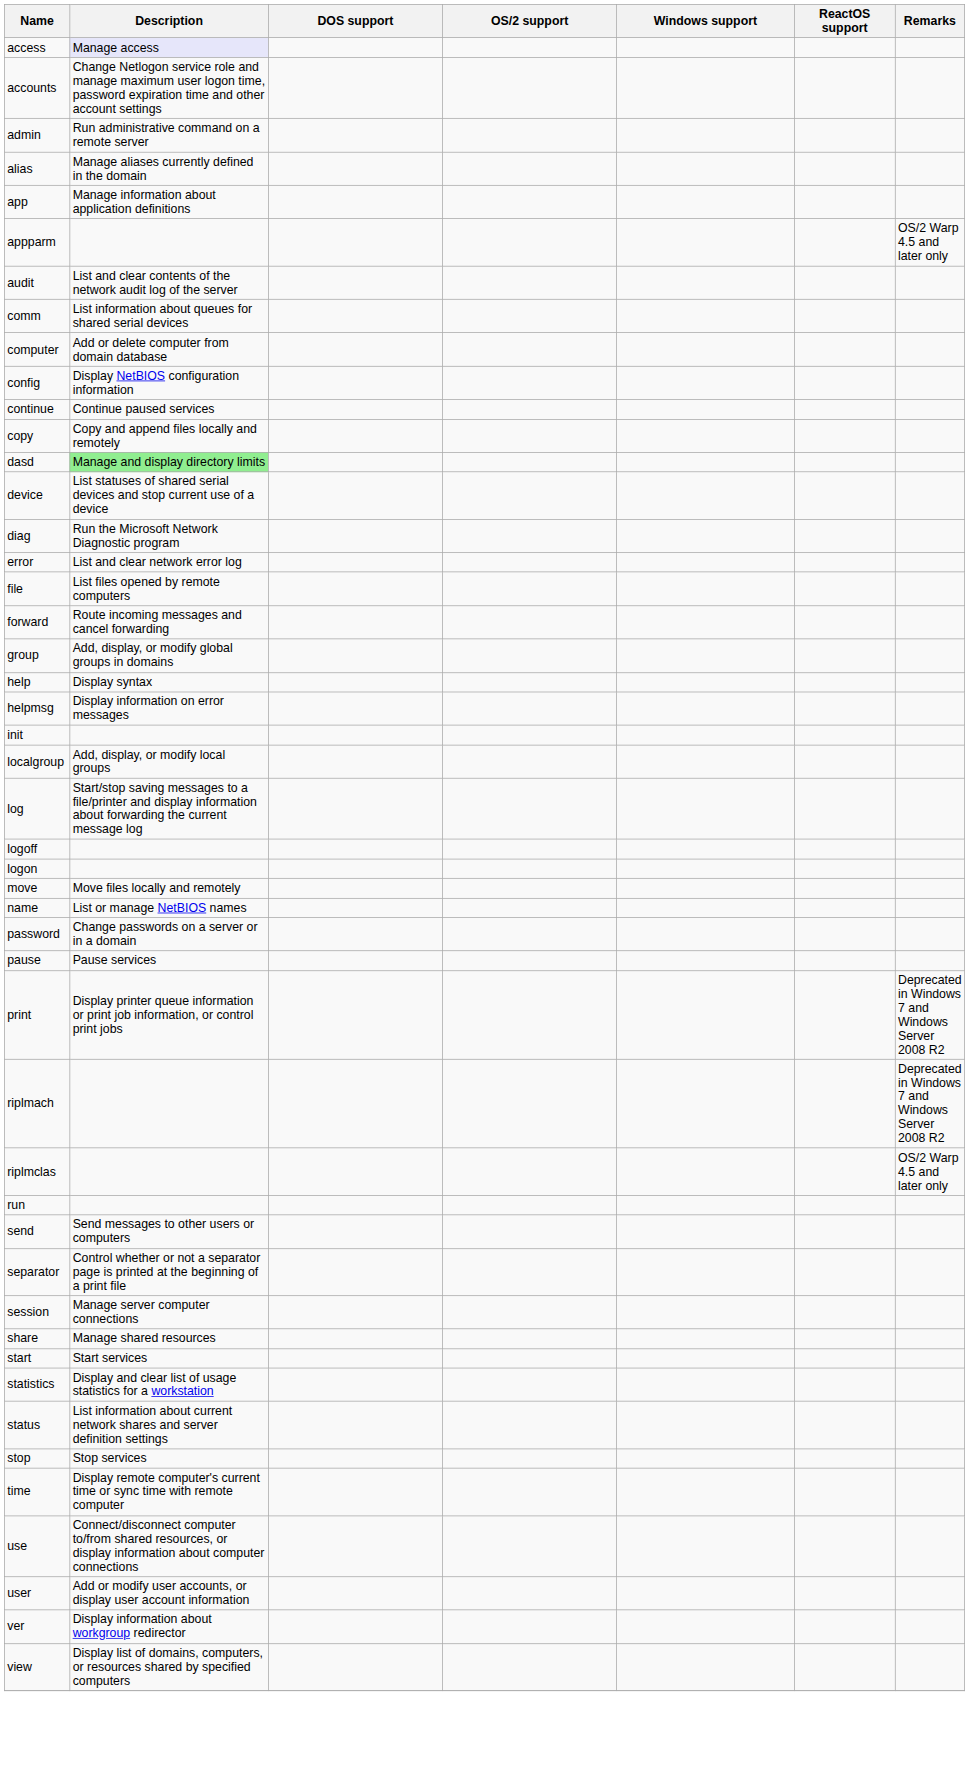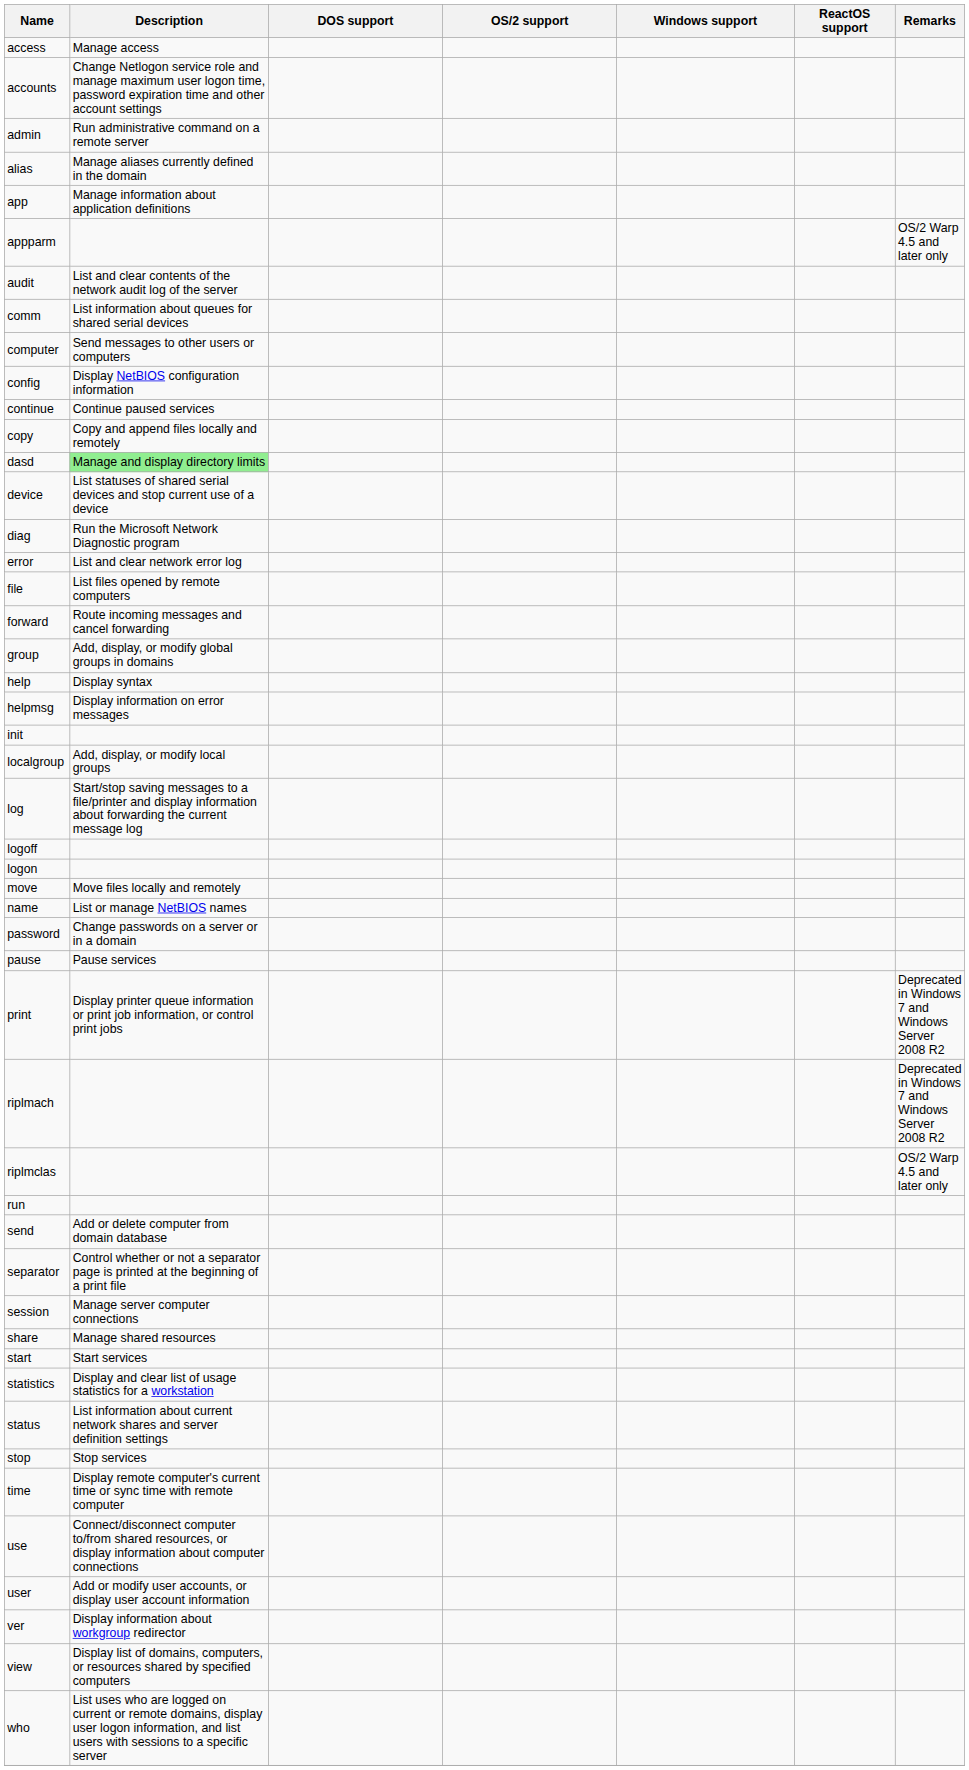 <table class="wikitable sortable">
 <tr>
 <th style="width:5em">Name</th>
 <th style="width:20em">Description</th>
 <th style="width:20em">DOS support</th>
 <th style="width:20em">OS/2 support</th>
 <th style="width:20em">Windows support</th>
 <th style="width:10em">ReactOS support</th>
 <th style="width:5em">Remarks</th>
 </tr>
 <tr>
 <td>access</td>
-<td style="background: lavender;">Manage access</td>
+<td>Manage access</td>
 <td></td>
 <td></td>
 <td></td>
 <td></td>
 <td></td>
 </tr>
 <tr>
 <td>accounts</td>
 <td>Change Netlogon service role and manage maximum user logon time, password expiration time and other account settings</td>
 <td></td>
 <td></td>
 <td></td>
 <td></td>
 <td></td>
 </tr>
 <tr>
 <td>admin</td>
 <td>Run administrative command on a remote server</td>
 <td></td>
 <td></td>
 <td></td>
 <td></td>
 <td></td>
 </tr>
 <tr>
 <td>alias</td>
 <td>Manage aliases currently defined in the domain</td>
 <td></td>
 <td></td>
 <td></td>
 <td></td>
 <td></td>
 </tr>
 <tr>
 <td>app</td>
 <td>Manage information about application definitions</td>
 <td></td>
 <td></td>
 <td></td>
 <td></td>
 <td></td>
 </tr>
 <tr>
 <td>appparm</td>
 <td></td>
 <td></td>
 <td></td>
 <td></td>
 <td></td>
 <td>OS/2 Warp 4.5 and later only</td>
 </tr>
 <tr>
 <td>audit</td>
 <td>List and clear contents of the network audit log of the server</td>
 <td></td>
 <td></td>
 <td></td>
 <td></td>
 <td></td>
 </tr>
 <tr>
 <td>comm</td>
 <td>List information about queues for shared serial devices</td>
 <td></td>
 <td></td>
 <td></td>
 <td></td>
 <td></td>
 </tr>
 <tr>
 <td>computer</td>
-<td>Add or delete computer from domain database</td>
+<td>Send messages to other users or computers</td>
 <td></td>
 <td></td>
 <td></td>
 <td></td>
 <td></td>
 </tr>
 <tr>
 <td>config</td>
 <td>Display <a href='#'>NetBIOS</a> configuration information</td>
 <td></td>
 <td></td>
 <td></td>
 <td></td>
 <td></td>
 </tr>
 <tr>
 <td>continue</td>
 <td>Continue paused services</td>
 <td></td>
 <td></td>
 <td></td>
 <td></td>
 <td></td>
 </tr>
 <tr>
 <td>copy</td>
 <td>Copy and append files locally and remotely</td>
 <td></td>
 <td></td>
 <td></td>
 <td></td>
 <td></td>
 </tr>
 <tr>
 <td>dasd</td>
 <td style="background: lightgreen;">Manage and display directory limits</td>
 <td></td>
 <td></td>
 <td></td>
 <td></td>
 <td></td>
 </tr>
 <tr>
 <td>device</td>
 <td>List statuses of shared serial devices and stop current use of a device</td>
 <td></td>
 <td></td>
 <td></td>
 <td></td>
 <td></td>
 </tr>
 <tr>
 <td>diag</td>
 <td>Run the Microsoft Network Diagnostic program</td>
 <td></td>
 <td></td>
 <td></td>
 <td></td>
 <td></td>
 </tr>
 <tr>
 <td>error</td>
 <td>List and clear network error log</td>
 <td></td>
 <td></td>
 <td></td>
 <td></td>
 <td></td>
 </tr>
 <tr>
 <td>file</td>
 <td>List files opened by remote computers</td>
 <td></td>
 <td></td>
 <td></td>
 <td></td>
 <td></td>
 </tr>
 <tr>
 <td>forward</td>
 <td>Route incoming messages and cancel forwarding</td>
 <td></td>
 <td></td>
 <td></td>
 <td></td>
 <td></td>
 </tr>
 <tr>
 <td>group</td>
 <td>Add, display, or modify global groups in domains</td>
 <td></td>
 <td></td>
 <td></td>
 <td></td>
 <td></td>
 </tr>
 <tr>
 <td>help</td>
 <td>Display syntax</td>
 <td></td>
 <td></td>
 <td></td>
 <td></td>
 <td></td>
 </tr>
 <tr>
 <td>helpmsg</td>
 <td>Display information on error messages</td>
 <td></td>
 <td></td>
 <td></td>
 <td></td>
 <td></td>
 </tr>
 <tr>
 <td>init</td>
 <td></td>
 <td></td>
 <td></td>
 <td></td>
 <td></td>
 <td></td>
 </tr>
 <tr>
 <td>localgroup</td>
 <td>Add, display, or modify local groups</td>
 <td></td>
 <td></td>
 <td></td>
 <td></td>
 <td></td>
 </tr>
 <tr>
 <td>log</td>
 <td>Start/stop saving messages to a file/printer and display information about forwarding the current message log</td>
 <td></td>
 <td></td>
 <td></td>
 <td></td>
 <td></td>
 </tr>
 <tr>
 <td>logoff</td>
 <td></td>
 <td></td>
 <td></td>
 <td></td>
 <td></td>
 <td></td>
 </tr>
 <tr>
 <td>logon</td>
 <td></td>
 <td></td>
 <td></td>
 <td></td>
 <td></td>
 <td></td>
 </tr>
 <tr>
 <td>move</td>
 <td>Move files locally and remotely</td>
 <td></td>
 <td></td>
 <td></td>
 <td></td>
 <td></td>
 </tr>
 <tr>
 <td>name</td>
 <td>List or manage <a href='#'>NetBIOS</a> names</td>
 <td></td>
 <td></td>
 <td></td>
 <td></td>
 <td></td>
 </tr>
 <tr>
 <td>password</td>
 <td>Change passwords on a server or in a domain</td>
 <td></td>
 <td></td>
 <td></td>
 <td></td>
 <td></td>
 </tr>
 <tr>
 <td>pause</td>
 <td>Pause services</td>
 <td></td>
 <td></td>
 <td></td>
 <td></td>
 <td></td>
 </tr>
 <tr>
 <td>print</td>
 <td>Display printer queue information or print job information, or control print jobs</td>
 <td></td>
 <td></td>
 <td></td>
 <td></td>
 <td>Deprecated in Windows 7 and Windows Server 2008 R2</td>
 </tr>
 <tr>
 <td>riplmach</td>
 <td></td>
 <td></td>
 <td></td>
 <td></td>
 <td></td>
 <td>Deprecated in Windows 7 and Windows Server 2008 R2</td>
 </tr>
 <tr>
 <td>riplmclas</td>
 <td></td>
 <td></td>
 <td></td>
 <td></td>
 <td></td>
 <td>OS/2 Warp 4.5 and later only</td>
 </tr>
 <tr>
 <td>run</td>
 <td></td>
 <td></td>
 <td></td>
 <td></td>
 <td></td>
 <td></td>
 </tr>
 <tr>
 <td>send</td>
-<td>Send messages to other users or computers</td>
+<td>Add or delete computer from domain database</td>
 <td></td>
 <td></td>
 <td></td>
 <td></td>
 <td></td>
 </tr>
 <tr>
 <td>separator</td>
 <td>Control whether or not a separator page is printed at the beginning of a print file</td>
 <td></td>
 <td></td>
 <td></td>
 <td></td>
 <td></td>
 </tr>
 <tr>
 <td>session</td>
 <td>Manage server computer connections</td>
 <td></td>
 <td></td>
 <td></td>
 <td></td>
 <td></td>
 </tr>
 <tr>
 <td>share</td>
 <td>Manage shared resources</td>
 <td></td>
 <td></td>
 <td></td>
 <td></td>
 <td></td>
 </tr>
 <tr>
 <td>start</td>
 <td>Start services</td>
 <td></td>
 <td></td>
 <td></td>
 <td></td>
 <td></td>
 </tr>
 <tr>
 <td>statistics</td>
 <td>Display and clear list of usage statistics for a <a href='#'>workstation</a></td>
 <td></td>
 <td></td>
 <td></td>
 <td></td>
 <td></td>
 </tr>
 <tr>
 <td>status</td>
 <td>List information about current network shares and server definition settings</td>
 <td></td>
 <td></td>
 <td></td>
 <td></td>
 <td></td>
 </tr>
 <tr>
 <td>stop</td>
 <td>Stop services</td>
 <td></td>
 <td></td>
 <td></td>
 <td></td>
 <td></td>
 </tr>
 <tr>
 <td>time</td>
 <td>Display remote computer's current time or sync time with remote computer</td>
 <td></td>
 <td></td>
 <td></td>
 <td></td>
 <td></td>
 </tr>
 <tr>
 <td>use</td>
 <td>Connect/disconnect computer to/from shared resources, or display information about computer connections</td>
 <td></td>
 <td></td>
 <td></td>
 <td></td>
 <td></td>
 </tr>
 <tr>
 <td>user</td>
 <td>Add or modify user accounts, or display user account information</td>
 <td></td>
 <td></td>
 <td></td>
 <td></td>
 <td></td>
 </tr>
 <tr>
 <td>ver</td>
 <td>Display information about <a href='#'>workgroup</a> redirector</td>
 <td></td>
 <td></td>
 <td></td>
 <td></td>
 <td></td>
 </tr>
 <tr>
 <td>view</td>
 <td>Display list of domains, computers, or resources shared by specified computers</td>
 <td></td>
 <td></td>
 <td></td>
 <td></td>
 <td></td>
 </tr>
 <tr>
+<td>who</td>
+<td>List uses who are logged on current or remote domains, display user logon information, and list users with sessions to a specific server</td>
+<td></td>
+<td></td>
+<td></td>
+<td></td>
+<td></td>
+</tr>
+<tr>
 </tr>
 </table>
